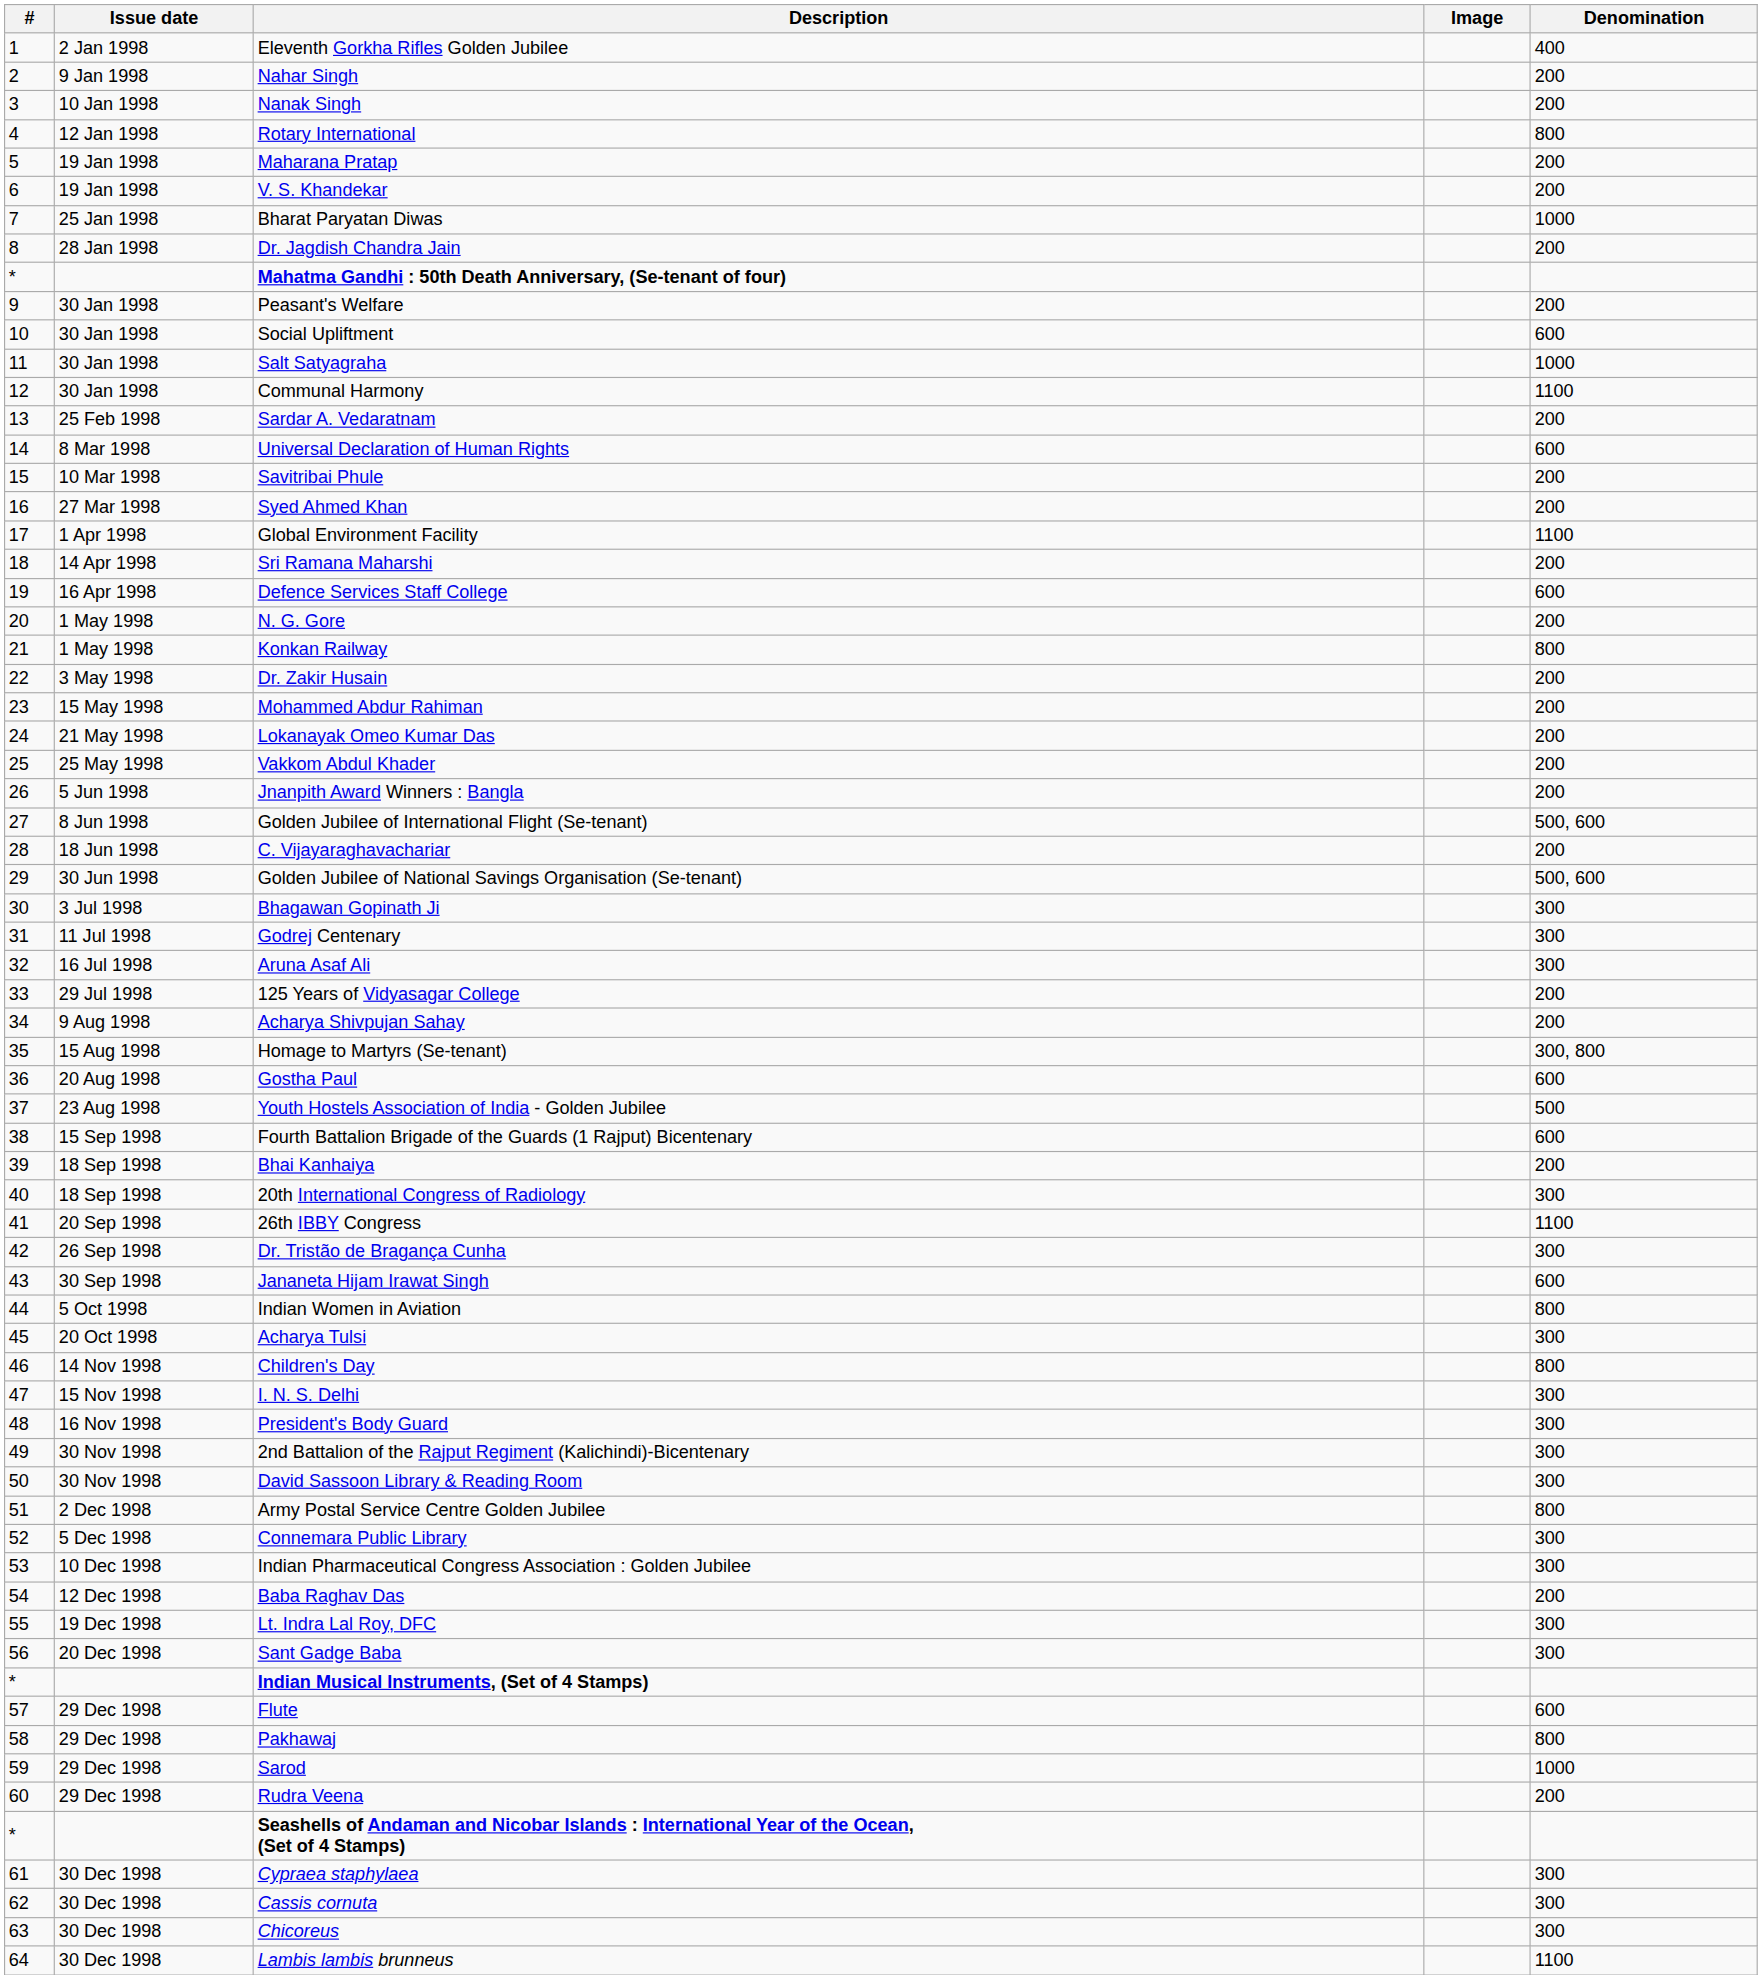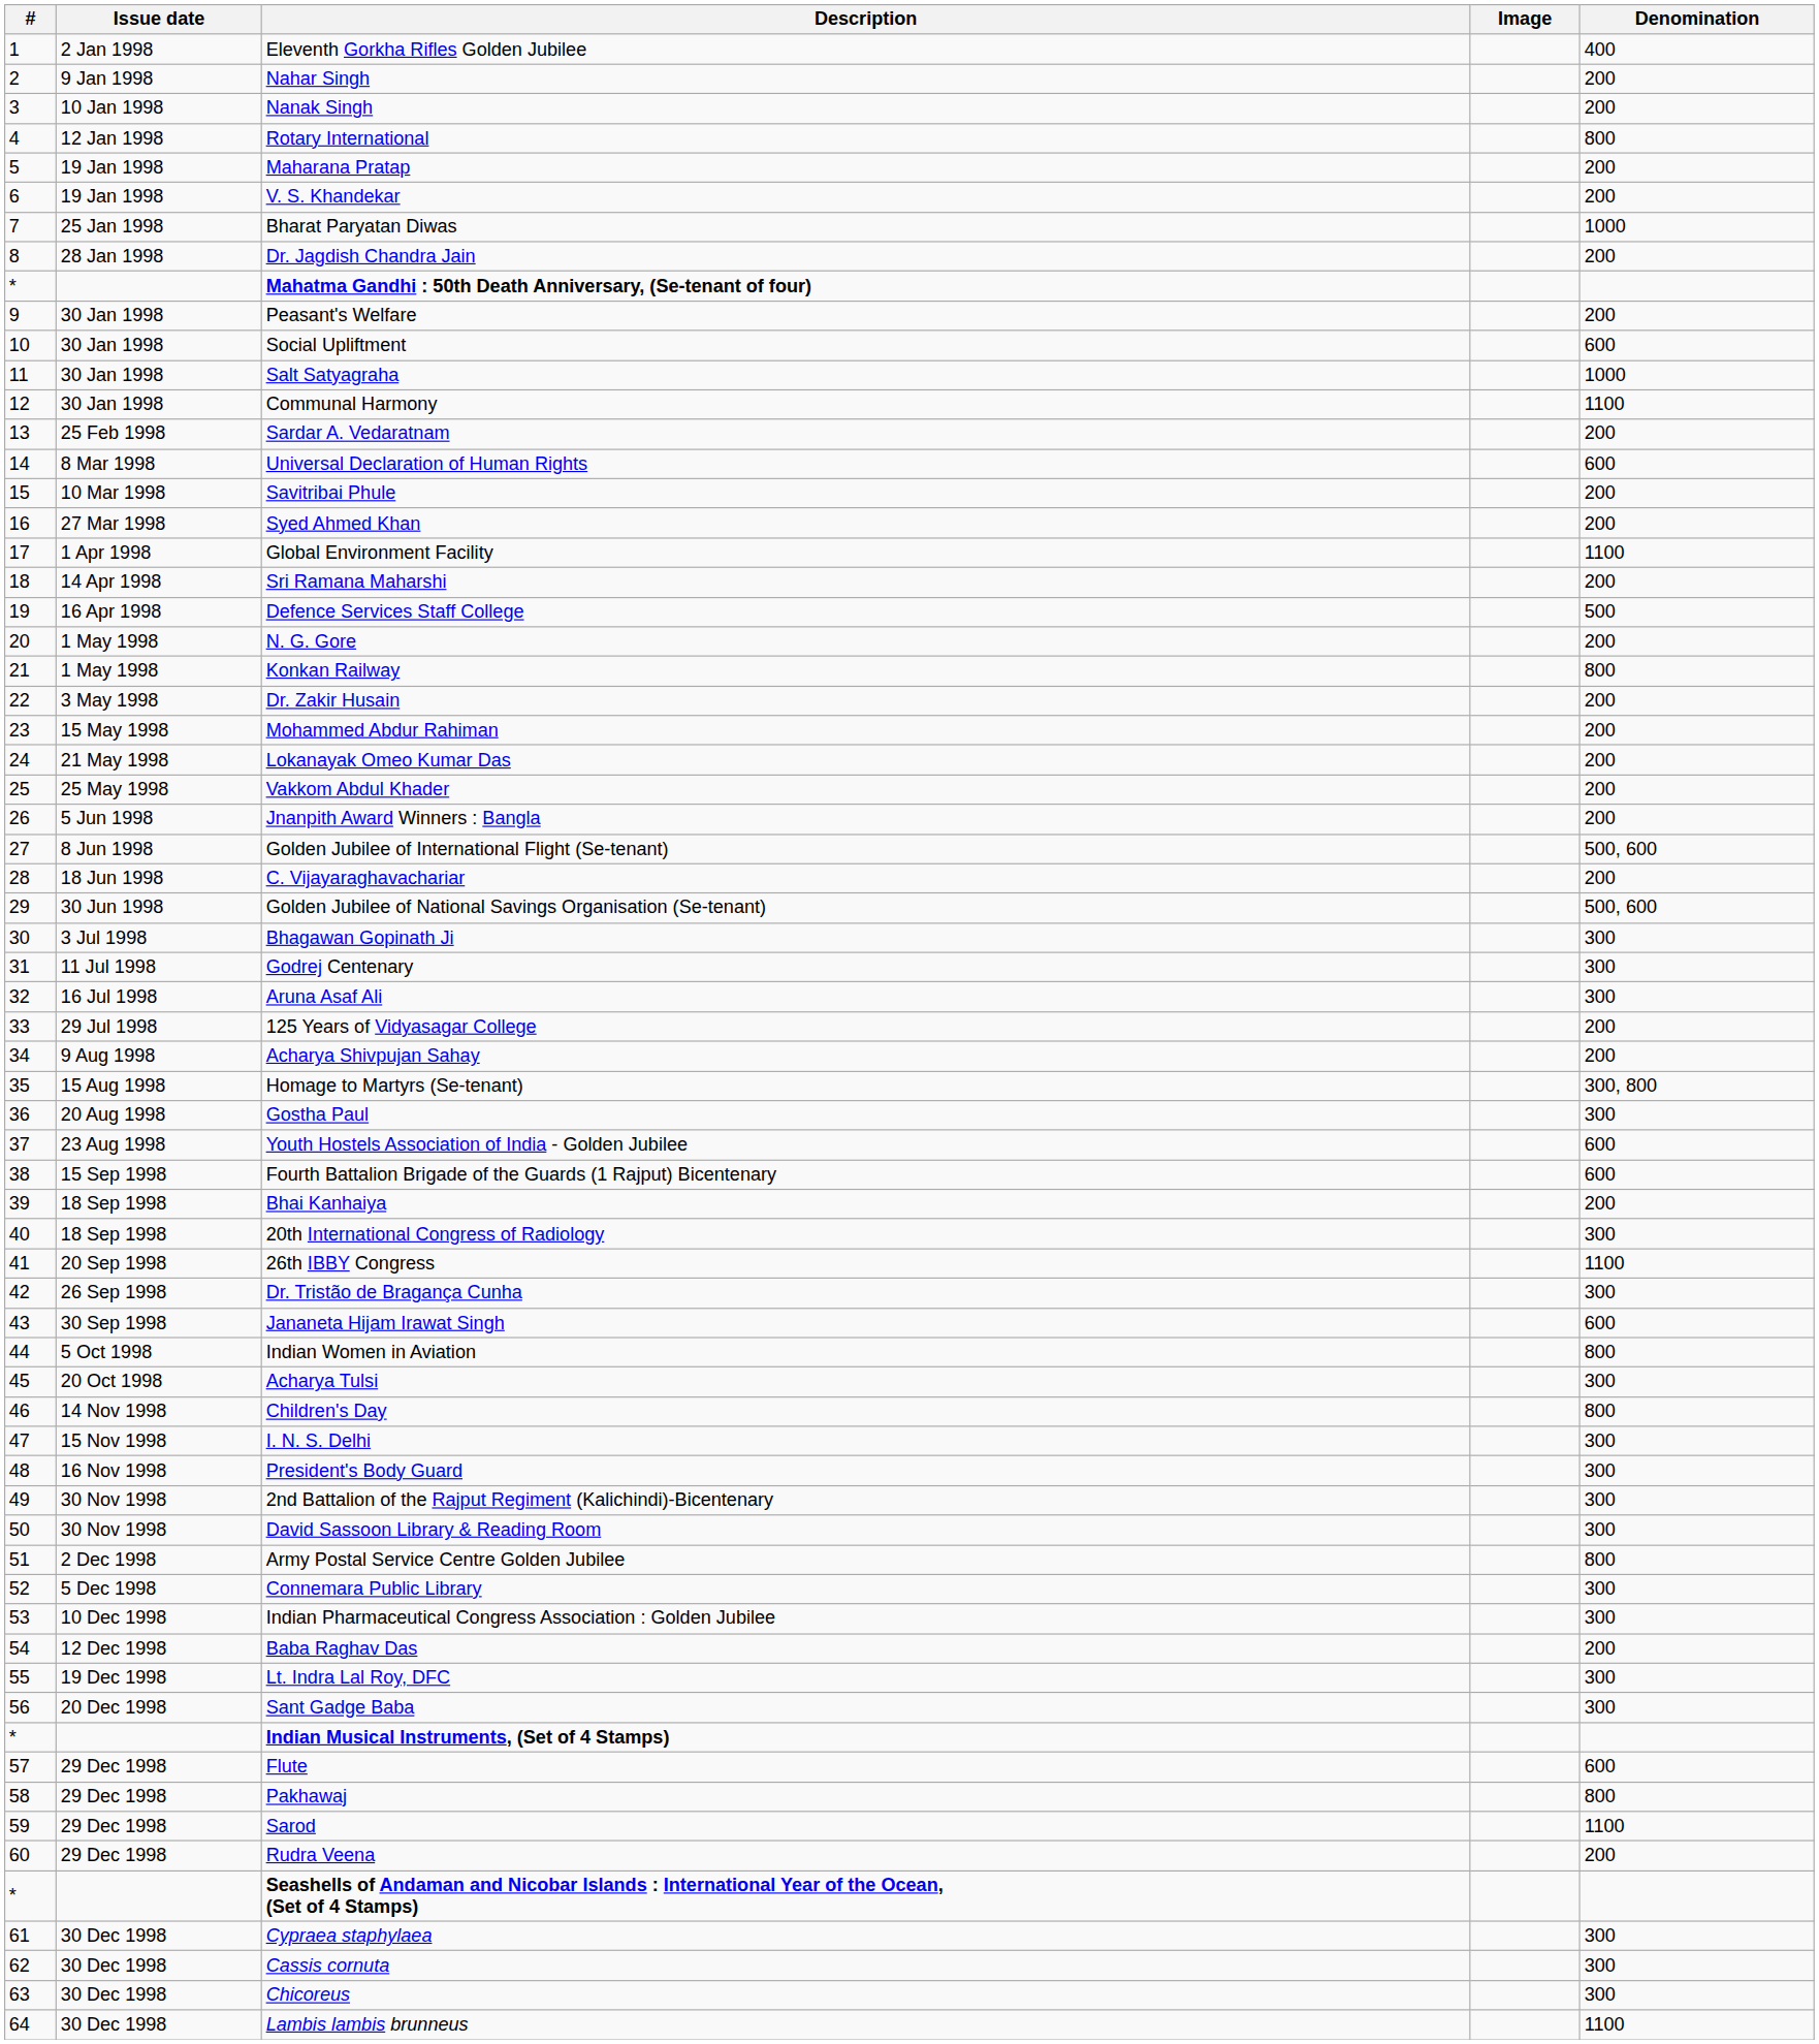 <table class="wikitable" style="text-align:justify" width="98%">
 <tr>
 <th>#</th>
 <th>Issue date</th>
 <th>Description</th>
 <th>Image</th>
 <th>Denomination</th>
 </tr>
 <tr>
 <td>1</td>
 <td>2 Jan 1998</td>
 <td>Eleventh <a href='#'>Gorkha Rifles</a> Golden Jubilee</td>
 <td></td>
 <td>400</td>
 </tr>
 <tr>
 <td>2</td>
 <td>9 Jan 1998</td>
 <td><a href='#'>Nahar Singh</a></td>
 <td></td>
 <td>200</td>
 </tr>
 <tr>
 <td>3</td>
 <td>10 Jan 1998</td>
 <td><a href='#'>Nanak Singh</a></td>
 <td></td>
 <td>200</td>
 </tr>
 <tr>
 <td>4</td>
 <td>12 Jan 1998</td>
 <td><a href='#'>Rotary International</a></td>
 <td></td>
 <td>800</td>
 </tr>
 <tr>
 <td>5</td>
 <td>19 Jan 1998</td>
 <td><a href='#'>Maharana Pratap</a></td>
 <td></td>
 <td>200</td>
 </tr>
 <tr>
 <td>6</td>
 <td>19 Jan 1998</td>
 <td><a href='#'>V. S. Khandekar</a></td>
 <td></td>
 <td>200</td>
 </tr>
 <tr>
 <td>7</td>
 <td>25 Jan 1998</td>
 <td>Bharat Paryatan Diwas</td>
 <td></td>
 <td>1000</td>
 </tr>
 <tr>
 <td>8</td>
 <td>28 Jan 1998</td>
 <td><a href='#'>Dr. Jagdish Chandra Jain</a></td>
 <td></td>
 <td>200</td>
 </tr>
 <tr>
 <td>*</td>
 <td></td>
 <td><strong><a href='#'>Mahatma Gandhi</a> : 50th Death Anniversary, (Se-tenant of four)</strong></td>
 <td></td>
 <td></td>
 </tr>
 <tr>
 <td>9</td>
 <td>30 Jan 1998</td>
 <td>Peasant's Welfare</td>
 <td></td>
 <td>200</td>
 </tr>
 <tr>
 <td>10</td>
 <td>30 Jan 1998</td>
 <td>Social Upliftment</td>
 <td></td>
 <td>600</td>
 </tr>
 <tr>
 <td>11</td>
 <td>30 Jan 1998</td>
 <td><a href='#'>Salt Satyagraha</a></td>
 <td></td>
 <td>1000</td>
 </tr>
 <tr>
 <td>12</td>
 <td>30 Jan 1998</td>
 <td>Communal Harmony</td>
 <td></td>
 <td>1100</td>
 </tr>
 <tr>
 <td>13</td>
 <td>25 Feb 1998</td>
 <td><a href='#'>Sardar A. Vedaratnam</a></td>
 <td></td>
 <td>200</td>
 </tr>
 <tr>
 <td>14</td>
 <td>8 Mar 1998</td>
 <td><a href='#'>Universal Declaration of Human Rights</a></td>
 <td></td>
 <td>600</td>
 </tr>
 <tr>
 <td>15</td>
 <td>10 Mar 1998</td>
 <td><a href='#'>Savitribai Phule</a></td>
 <td></td>
 <td>200</td>
 </tr>
 <tr>
 <td>16</td>
 <td>27 Mar 1998</td>
 <td><a href='#'>Syed Ahmed Khan</a></td>
 <td></td>
 <td>200</td>
 </tr>
 <tr>
 <td>17</td>
 <td>1 Apr 1998</td>
 <td>Global Environment Facility</td>
 <td></td>
 <td>1100</td>
 </tr>
 <tr>
 <td>18</td>
 <td>14 Apr 1998</td>
 <td><a href='#'>Sri Ramana Maharshi</a></td>
 <td></td>
 <td>200</td>
 </tr>
 <tr>
 <td>19</td>
 <td>16 Apr 1998</td>
 <td><a href='#'>Defence Services Staff College</a></td>
 <td></td>
-<td>600</td>
+<td>500</td>
 </tr>
 <tr>
 <td>20</td>
 <td>1 May 1998</td>
 <td><a href='#'>N. G. Gore</a></td>
 <td></td>
 <td>200</td>
 </tr>
 <tr>
 <td>21</td>
 <td>1 May 1998</td>
 <td><a href='#'>Konkan Railway</a></td>
 <td></td>
 <td>800</td>
 </tr>
 <tr>
 <td>22</td>
 <td>3 May 1998</td>
 <td><a href='#'>Dr. Zakir Husain</a></td>
 <td></td>
 <td>200</td>
 </tr>
 <tr>
 <td>23</td>
 <td>15 May 1998</td>
 <td><a href='#'>Mohammed Abdur Rahiman</a></td>
 <td></td>
 <td>200</td>
 </tr>
 <tr>
 <td>24</td>
 <td>21 May 1998</td>
 <td><a href='#'>Lokanayak Omeo Kumar Das</a></td>
 <td></td>
 <td>200</td>
 </tr>
 <tr>
 <td>25</td>
 <td>25 May 1998</td>
 <td><a href='#'>Vakkom Abdul Khader</a></td>
 <td></td>
 <td>200</td>
 </tr>
 <tr>
 <td>26</td>
 <td>5 Jun 1998</td>
 <td><a href='#'>Jnanpith Award</a> Winners : <a href='#'>Bangla</a></td>
 <td></td>
 <td>200</td>
 </tr>
 <tr>
 <td>27</td>
 <td>8 Jun 1998</td>
 <td>Golden Jubilee of International Flight (Se-tenant)</td>
 <td></td>
 <td>500, 600</td>
 </tr>
 <tr>
 <td>28</td>
 <td>18 Jun 1998</td>
 <td><a href='#'>C. Vijayaraghavachariar</a></td>
 <td></td>
 <td>200</td>
 </tr>
 <tr>
 <td>29</td>
 <td>30 Jun 1998</td>
 <td>Golden Jubilee of National Savings Organisation (Se-tenant)</td>
 <td></td>
 <td>500, 600</td>
 </tr>
 <tr>
 <td>30</td>
 <td>3 Jul 1998</td>
 <td><a href='#'>Bhagawan Gopinath Ji</a></td>
 <td></td>
 <td>300</td>
 </tr>
 <tr>
 <td>31</td>
 <td>11 Jul 1998</td>
 <td><a href='#'>Godrej</a> Centenary</td>
 <td></td>
 <td>300</td>
 </tr>
 <tr>
 <td>32</td>
 <td>16 Jul 1998</td>
 <td><a href='#'>Aruna Asaf Ali</a></td>
 <td></td>
 <td>300</td>
 </tr>
 <tr>
 <td>33</td>
 <td>29 Jul 1998</td>
 <td>125 Years of <a href='#'>Vidyasagar College</a></td>
 <td></td>
 <td>200</td>
 </tr>
 <tr>
 <td>34</td>
 <td>9 Aug 1998</td>
 <td><a href='#'>Acharya Shivpujan Sahay</a></td>
 <td></td>
 <td>200</td>
 </tr>
 <tr>
 <td>35</td>
 <td>15 Aug 1998</td>
 <td>Homage to Martyrs (Se-tenant)</td>
 <td></td>
 <td>300, 800</td>
 </tr>
 <tr>
 <td>36</td>
 <td>20 Aug 1998</td>
 <td><a href='#'>Gostha Paul</a></td>
 <td></td>
-<td>600</td>
+<td>300</td>
 </tr>
 <tr>
 <td>37</td>
 <td>23 Aug 1998</td>
 <td><a href='#'>Youth Hostels Association of India</a> - Golden Jubilee</td>
 <td></td>
-<td>500</td>
+<td>600</td>
 </tr>
 <tr>
 <td>38</td>
 <td>15 Sep 1998</td>
 <td>Fourth Battalion Brigade of the Guards (1 Rajput) Bicentenary</td>
 <td></td>
 <td>600</td>
 </tr>
 <tr>
 <td>39</td>
 <td>18 Sep 1998</td>
 <td><a href='#'>Bhai Kanhaiya</a></td>
 <td></td>
 <td>200</td>
 </tr>
 <tr>
 <td>40</td>
 <td>18 Sep 1998</td>
 <td>20th <a href='#'>International Congress of Radiology</a></td>
 <td></td>
 <td>300</td>
 </tr>
 <tr>
 <td>41</td>
 <td>20 Sep 1998</td>
 <td>26th <a href='#'>IBBY</a> Congress</td>
 <td></td>
 <td>1100</td>
 </tr>
 <tr>
 <td>42</td>
 <td>26 Sep 1998</td>
 <td><a href='#'>Dr. Tristão de Bragança Cunha</a></td>
 <td></td>
 <td>300</td>
 </tr>
 <tr>
 <td>43</td>
 <td>30 Sep 1998</td>
 <td><a href='#'>Jananeta Hijam Irawat Singh</a></td>
 <td></td>
 <td>600</td>
 </tr>
 <tr>
 <td>44</td>
 <td>5 Oct 1998</td>
 <td>Indian Women in Aviation</td>
 <td></td>
 <td>800</td>
 </tr>
 <tr>
 <td>45</td>
 <td>20 Oct 1998</td>
 <td><a href='#'>Acharya Tulsi</a></td>
 <td></td>
 <td>300</td>
 </tr>
 <tr>
 <td>46</td>
 <td>14 Nov 1998</td>
 <td><a href='#'>Children's Day</a></td>
 <td></td>
 <td>800</td>
 </tr>
 <tr>
 <td>47</td>
 <td>15 Nov 1998</td>
 <td><a href='#'>I. N. S. Delhi</a></td>
 <td></td>
 <td>300</td>
 </tr>
 <tr>
 <td>48</td>
 <td>16 Nov 1998</td>
 <td><a href='#'>President's Body Guard</a></td>
 <td></td>
 <td>300</td>
 </tr>
 <tr>
 <td>49</td>
 <td>30 Nov 1998</td>
 <td>2nd Battalion of the <a href='#'>Rajput Regiment</a> (Kalichindi)-Bicentenary</td>
 <td></td>
 <td>300</td>
 </tr>
 <tr>
 <td>50</td>
 <td>30 Nov 1998</td>
 <td><a href='#'>David Sassoon Library & Reading Room</a></td>
 <td></td>
 <td>300</td>
 </tr>
 <tr>
 <td>51</td>
 <td>2 Dec 1998</td>
 <td>Army Postal Service Centre Golden Jubilee</td>
 <td></td>
 <td>800</td>
 </tr>
 <tr>
 <td>52</td>
 <td>5 Dec 1998</td>
 <td><a href='#'>Connemara Public Library</a></td>
 <td></td>
 <td>300</td>
 </tr>
 <tr>
 <td>53</td>
 <td>10 Dec 1998</td>
 <td>Indian Pharmaceutical Congress Association : Golden Jubilee</td>
 <td></td>
 <td>300</td>
 </tr>
 <tr>
 <td>54</td>
 <td>12 Dec 1998</td>
 <td><a href='#'>Baba Raghav Das</a></td>
 <td></td>
 <td>200</td>
 </tr>
 <tr>
 <td>55</td>
 <td>19 Dec 1998</td>
 <td><a href='#'>Lt. Indra Lal Roy, DFC</a></td>
 <td></td>
 <td>300</td>
 </tr>
 <tr>
 <td>56</td>
 <td>20 Dec 1998</td>
 <td><a href='#'>Sant Gadge Baba</a></td>
 <td></td>
 <td>300</td>
 </tr>
 <tr>
 <td>*</td>
 <td></td>
 <td><strong><a href='#'>Indian Musical Instruments</a>, (Set of 4 Stamps)</strong></td>
 <td></td>
 <td></td>
 </tr>
 <tr>
 <td>57</td>
 <td>29 Dec 1998</td>
 <td><a href='#'>Flute</a></td>
 <td></td>
 <td>600</td>
 </tr>
 <tr>
 <td>58</td>
 <td>29 Dec 1998</td>
 <td><a href='#'>Pakhawaj</a></td>
 <td></td>
 <td>800</td>
 </tr>
 <tr>
 <td>59</td>
 <td>29 Dec 1998</td>
 <td><a href='#'>Sarod</a></td>
 <td></td>
-<td>1000</td>
+<td>1100</td>
 </tr>
 <tr>
 <td>60</td>
 <td>29 Dec 1998</td>
 <td><a href='#'>Rudra Veena</a></td>
 <td></td>
 <td>200</td>
 </tr>
 <tr>
 <td>*</td>
 <td></td>
 <td><strong>Seashells of <a href='#'>Andaman and Nicobar Islands</a> : <a href='#'>International Year of the Ocean</a>,<br>(Set of 4 Stamps)</strong></td>
 <td></td>
 <td></td>
 </tr>
 <tr>
 <td>61</td>
 <td>30 Dec 1998</td>
 <td><em><a href='#'>Cypraea staphylaea</a></em></td>
 <td></td>
 <td>300</td>
 </tr>
 <tr>
 <td>62</td>
 <td>30 Dec 1998</td>
 <td><em><a href='#'>Cassis cornuta</a></em></td>
 <td></td>
 <td>300</td>
 </tr>
 <tr>
 <td>63</td>
 <td>30 Dec 1998</td>
 <td><em><a href='#'>Chicoreus</a></em></td>
 <td></td>
 <td>300</td>
 </tr>
 <tr>
 <td>64</td>
 <td>30 Dec 1998</td>
 <td><em><a href='#'>Lambis lambis</a> brunneus</em></td>
 <td></td>
 <td>1100</td>
 </tr>
 <tr>
 </tr>
 </table>
